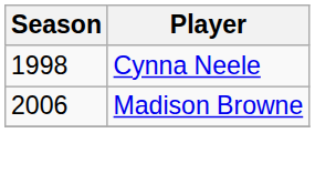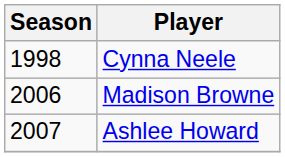 <table class="wikitable collapsible">
 <tr>
 <th>Season</th>
 <th>Player</th>
 </tr>
 <tr>
 <td>1998</td>
 <td><a href='#'>Cynna Neele</a></td>
 </tr>
 <tr>
 <td>2006 </td>
 <td><a href='#'>Madison Browne</a></td>
 </tr>
 <tr>
+<td>2007 </td>
+<td><a href='#'>Ashlee Howard</a></td>
+</tr>
+<tr>
 </tr>
 </table>
